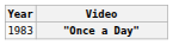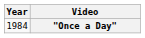 <table class="wikitable plainrowheaders">
 <tr>
 <th>Year</th>
 <th style="width:12em;">Video</th>
 </tr>
 <tr>
-<td>1983</td>
+<td>1984</td>
 <th scope="row">"Once a Day"</th>
 </tr>
 </table>
